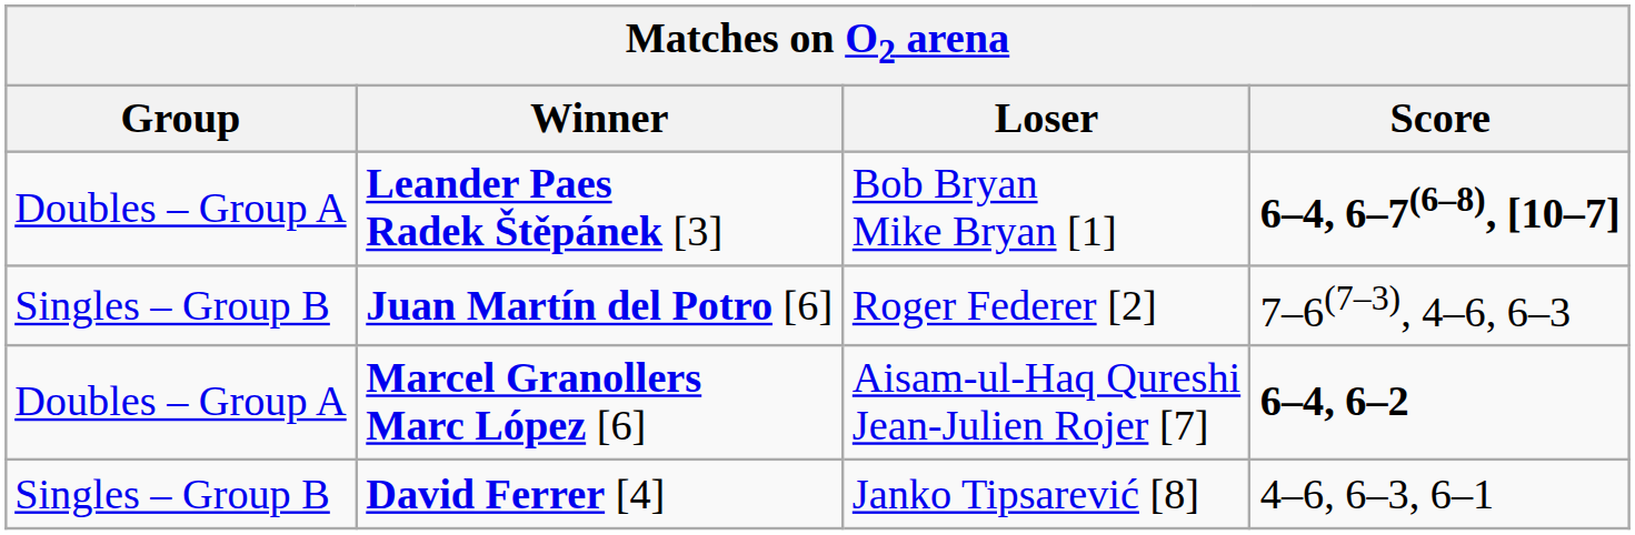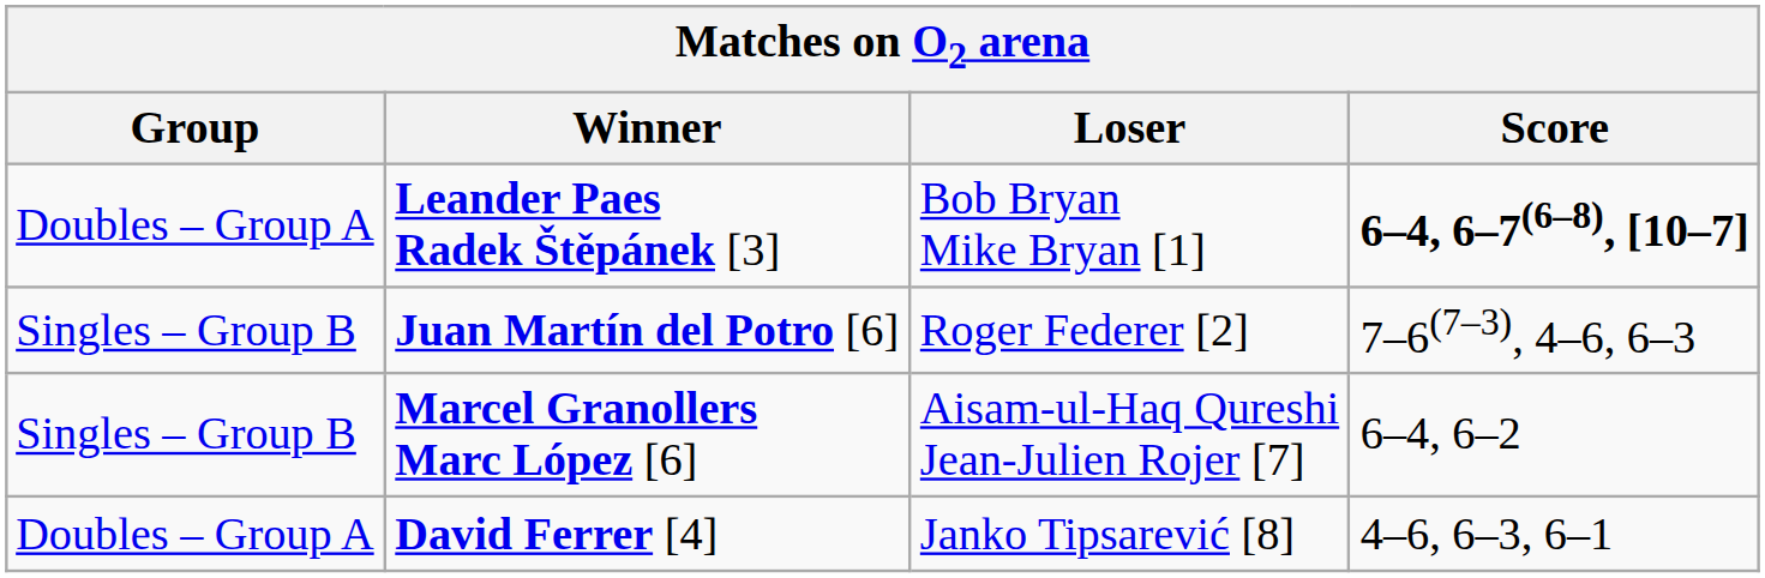 <table class="wikitable collapsible uncollapsed" style="margin: 1em auto;" border=1>
 <tr>
 <th colspan=4><strong>Matches on <a href='#'>O<sub>2</sub> arena</a></strong></th>
 </tr>
 <tr>
 <th>Group</th>
 <th>Winner</th>
 <th>Loser</th>
 <th>Score</th>
 </tr>
 <tr>
 <td><a href='#'>Doubles – Group A</a></td>
 <td> <strong><a href='#'>Leander Paes</a></strong> <br>  <strong><a href='#'>Radek Štěpánek</a></strong> [3]</td>
 <td> <a href='#'>Bob Bryan</a> <br>  <a href='#'>Mike Bryan</a> [1]</td>
 <td><strong>6–4, 6–7<sup>(6–8)</sup>, [10–7]</strong></td>
 </tr>
 <tr>
 <td><a href='#'>Singles – Group B</a></td>
 <td><strong> <a href='#'>Juan Martín del Potro</a></strong> [6]</td>
 <td> <a href='#'>Roger Federer</a> [2]</td>
 <td>7–6<sup>(7–3)</sup>, 4–6, 6–3</td>
 </tr>
 <tr>
-<td><a href='#'>Doubles – Group A</a></td>
+<td><a href='#'>Singles – Group B</a></td>
 <td> <strong><a href='#'>Marcel Granollers</a></strong> <br>  <strong><a href='#'>Marc López</a></strong> [6]</td>
 <td> <a href='#'>Aisam-ul-Haq Qureshi</a> <br>  <a href='#'>Jean-Julien Rojer</a> [7]</td>
-<td><strong>6–4, 6–2</strong></td>
+<td>6–4, 6–2</td>
 </tr>
 <tr>
-<td><a href='#'>Singles – Group B</a></td>
+<td><a href='#'>Doubles – Group A</a></td>
 <td> <strong><a href='#'>David Ferrer</a></strong> [4]</td>
 <td> <a href='#'>Janko Tipsarević</a> [8]</td>
 <td>4–6, 6–3, 6–1</td>
 </tr>
 </table>
